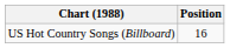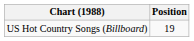 <table class="wikitable">
 <tr>
 <th>Chart (1988)</th>
 <th>Position</th>
 </tr>
 <tr>
 <td>US Hot Country Songs (<em>Billboard</em>)</td>
-<td align="center">16</td>
+<td align="center">19</td>
 </tr>
 </table>
